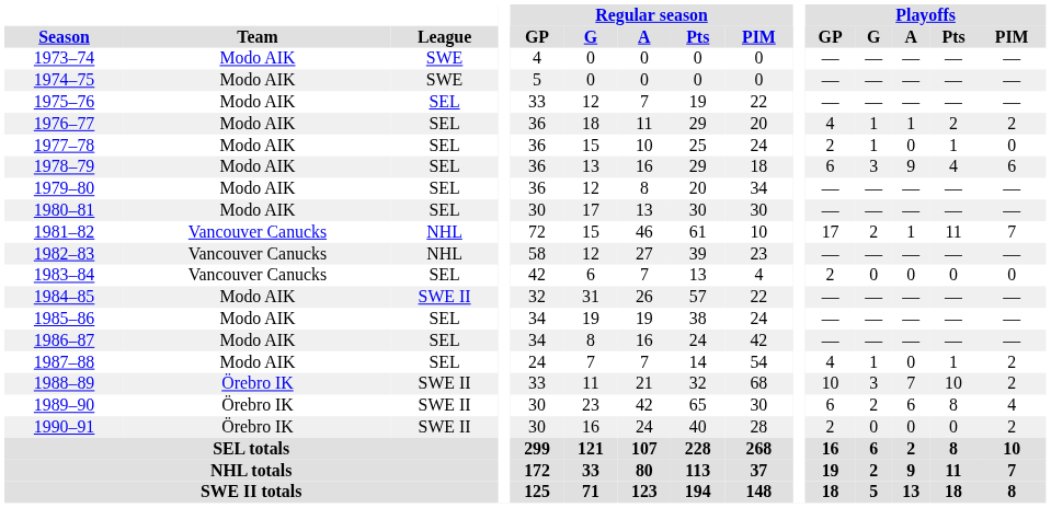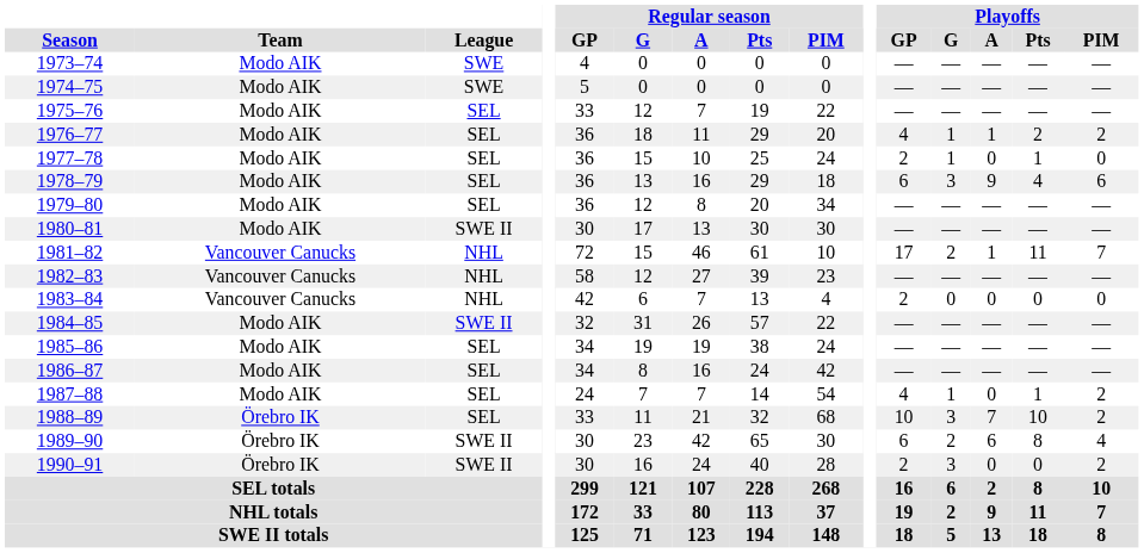 <table border="0" cellpadding="1" cellspacing="0" style="text-align:center; width:60em">
 <tr bgcolor="#e0e0e0">
 <th colspan="3" bgcolor="#ffffff"> </th>
 <th rowspan="99" bgcolor="#ffffff"> </th>
 <th colspan="5"><a href='#'>Regular season</a></th>
 <th rowspan="99" bgcolor="#ffffff"> </th>
 <th colspan="5"><a href='#'>Playoffs</a></th>
 </tr>
 <tr bgcolor="#e0e0e0">
 <th><a href='#'>Season</a></th>
 <th>Team</th>
 <th>League</th>
 <th>GP</th>
 <th><a href='#'>G</a></th>
 <th><a href='#'>A</a></th>
 <th><a href='#'>Pts</a></th>
 <th><a href='#'>PIM</a></th>
 <th>GP</th>
 <th>G</th>
 <th>A</th>
 <th>Pts</th>
 <th>PIM</th>
 </tr>
 <tr>
 <td><a href='#'>1973–74</a></td>
 <td><a href='#'>Modo AIK</a></td>
 <td><a href='#'>SWE</a></td>
 <td>4</td>
 <td>0</td>
 <td>0</td>
 <td>0</td>
 <td>0</td>
 <td>—</td>
 <td>—</td>
 <td>—</td>
 <td>—</td>
 <td>—</td>
 </tr>
 <tr bgcolor="#f0f0f0">
 <td><a href='#'>1974–75</a></td>
 <td>Modo AIK</td>
 <td>SWE</td>
 <td>5</td>
 <td>0</td>
 <td>0</td>
 <td>0</td>
 <td>0</td>
 <td>—</td>
 <td>—</td>
 <td>—</td>
 <td>—</td>
 <td>—</td>
 </tr>
 <tr>
 <td><a href='#'>1975–76</a></td>
 <td>Modo AIK</td>
 <td><a href='#'>SEL</a></td>
 <td>33</td>
 <td>12</td>
 <td>7</td>
 <td>19</td>
 <td>22</td>
 <td>—</td>
 <td>—</td>
 <td>—</td>
 <td>—</td>
 <td>—</td>
 </tr>
 <tr bgcolor="#f0f0f0">
 <td><a href='#'>1976–77</a></td>
 <td>Modo AIK</td>
 <td>SEL</td>
 <td>36</td>
 <td>18</td>
 <td>11</td>
 <td>29</td>
 <td>20</td>
 <td>4</td>
 <td>1</td>
 <td>1</td>
 <td>2</td>
 <td>2</td>
 </tr>
 <tr>
 <td><a href='#'>1977–78</a></td>
 <td>Modo AIK</td>
 <td>SEL</td>
 <td>36</td>
 <td>15</td>
 <td>10</td>
 <td>25</td>
 <td>24</td>
 <td>2</td>
 <td>1</td>
 <td>0</td>
 <td>1</td>
 <td>0</td>
 </tr>
 <tr bgcolor="#f0f0f0">
 <td><a href='#'>1978–79</a></td>
 <td>Modo AIK</td>
 <td>SEL</td>
 <td>36</td>
 <td>13</td>
 <td>16</td>
 <td>29</td>
 <td>18</td>
 <td>6</td>
 <td>3</td>
 <td>9</td>
 <td>4</td>
 <td>6</td>
 </tr>
 <tr>
 <td><a href='#'>1979–80</a></td>
 <td>Modo AIK</td>
 <td>SEL</td>
 <td>36</td>
 <td>12</td>
 <td>8</td>
 <td>20</td>
 <td>34</td>
 <td>—</td>
 <td>—</td>
 <td>—</td>
 <td>—</td>
 <td>—</td>
 </tr>
 <tr bgcolor="#f0f0f0">
 <td><a href='#'>1980–81</a></td>
 <td>Modo AIK</td>
-<td>SEL</td>
+<td>SWE II</td>
 <td>30</td>
 <td>17</td>
 <td>13</td>
 <td>30</td>
 <td>30</td>
 <td>—</td>
 <td>—</td>
 <td>—</td>
 <td>—</td>
 <td>—</td>
 </tr>
 <tr>
 <td><a href='#'>1981–82</a></td>
 <td><a href='#'>Vancouver Canucks</a></td>
 <td><a href='#'>NHL</a></td>
 <td>72</td>
 <td>15</td>
 <td>46</td>
 <td>61</td>
 <td>10</td>
 <td>17</td>
 <td>2</td>
 <td>1</td>
 <td>11</td>
 <td>7</td>
 </tr>
 <tr bgcolor="#f0f0f0">
 <td><a href='#'>1982–83</a></td>
 <td>Vancouver Canucks</td>
 <td>NHL</td>
 <td>58</td>
 <td>12</td>
 <td>27</td>
 <td>39</td>
 <td>23</td>
 <td>—</td>
 <td>—</td>
 <td>—</td>
 <td>—</td>
 <td>—</td>
 </tr>
 <tr>
 <td><a href='#'>1983–84</a></td>
 <td>Vancouver Canucks</td>
-<td>SEL</td>
+<td>NHL</td>
 <td>42</td>
 <td>6</td>
 <td>7</td>
 <td>13</td>
 <td>4</td>
 <td>2</td>
 <td>0</td>
 <td>0</td>
 <td>0</td>
 <td>0</td>
 </tr>
 <tr bgcolor="#f0f0f0">
 <td><a href='#'>1984–85</a></td>
 <td>Modo AIK</td>
 <td><a href='#'>SWE II</a></td>
 <td>32</td>
 <td>31</td>
 <td>26</td>
 <td>57</td>
 <td>22</td>
 <td>—</td>
 <td>—</td>
 <td>—</td>
 <td>—</td>
 <td>—</td>
 </tr>
 <tr>
 <td><a href='#'>1985–86</a></td>
 <td>Modo AIK</td>
 <td>SEL</td>
 <td>34</td>
 <td>19</td>
 <td>19</td>
 <td>38</td>
 <td>24</td>
 <td>—</td>
 <td>—</td>
 <td>—</td>
 <td>—</td>
 <td>—</td>
 </tr>
 <tr bgcolor="#f0f0f0">
 <td><a href='#'>1986–87</a></td>
 <td>Modo AIK</td>
 <td>SEL</td>
 <td>34</td>
 <td>8</td>
 <td>16</td>
 <td>24</td>
 <td>42</td>
 <td>—</td>
 <td>—</td>
 <td>—</td>
 <td>—</td>
 <td>—</td>
 </tr>
 <tr>
 <td><a href='#'>1987–88</a></td>
 <td>Modo AIK</td>
 <td>SEL</td>
 <td>24</td>
 <td>7</td>
 <td>7</td>
 <td>14</td>
 <td>54</td>
 <td>4</td>
 <td>1</td>
 <td>0</td>
 <td>1</td>
 <td>2</td>
 </tr>
 <tr bgcolor="#f0f0f0">
 <td><a href='#'>1988–89</a></td>
 <td><a href='#'>Örebro IK</a></td>
-<td>SWE II</td>
+<td>SEL</td>
 <td>33</td>
 <td>11</td>
 <td>21</td>
 <td>32</td>
 <td>68</td>
 <td>10</td>
 <td>3</td>
 <td>7</td>
 <td>10</td>
 <td>2</td>
 </tr>
 <tr>
 <td><a href='#'>1989–90</a></td>
 <td>Örebro IK</td>
 <td>SWE II</td>
 <td>30</td>
 <td>23</td>
 <td>42</td>
 <td>65</td>
 <td>30</td>
 <td>6</td>
 <td>2</td>
 <td>6</td>
 <td>8</td>
 <td>4</td>
 </tr>
 <tr bgcolor="#f0f0f0">
 <td><a href='#'>1990–91</a></td>
 <td>Örebro IK</td>
 <td>SWE II</td>
 <td>30</td>
 <td>16</td>
 <td>24</td>
 <td>40</td>
 <td>28</td>
 <td>2</td>
-<td>0</td>
+<td>3</td>
 <td>0</td>
 <td>0</td>
 <td>2</td>
 </tr>
 <tr bgcolor="#e0e0e0">
 <th colspan="3">SEL totals</th>
 <th>299</th>
 <th>121</th>
 <th>107</th>
 <th>228</th>
 <th>268</th>
 <th>16</th>
 <th>6</th>
 <th>2</th>
 <th>8</th>
 <th>10</th>
 </tr>
 <tr bgcolor="#e0e0e0">
 <th colspan="3">NHL totals</th>
 <th>172</th>
 <th>33</th>
 <th>80</th>
 <th>113</th>
 <th>37</th>
 <th>19</th>
 <th>2</th>
 <th>9</th>
 <th>11</th>
 <th>7</th>
 </tr>
 <tr bgcolor="#e0e0e0">
 <th colspan="3">SWE II totals</th>
 <th>125</th>
 <th>71</th>
 <th>123</th>
 <th>194</th>
 <th>148</th>
 <th>18</th>
 <th>5</th>
 <th>13</th>
 <th>18</th>
 <th>8</th>
 </tr>
 </table>
